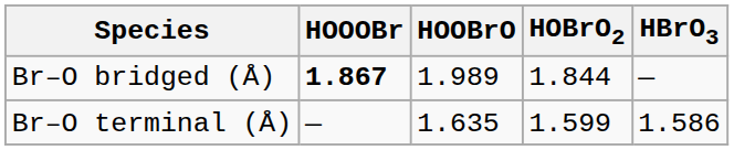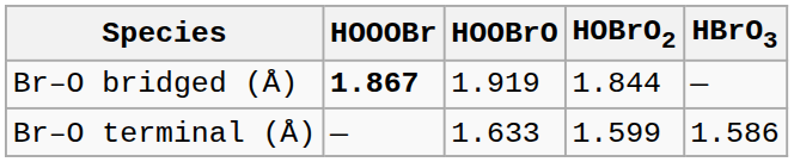 <table class="wikitable">
 <tr>
 <th>Species</th>
 <th>HOOOBr</th>
 <th>HOOBrO</th>
 <th>HOBrO<sub>2</sub></th>
 <th>HBrO<sub>3</sub></th>
 </tr>
 <tr>
 <td>Br–O bridged (Å)</td>
 <td><strong>1.867</strong></td>
-<td>1.989</td>
+<td>1.919</td>
 <td>1.844</td>
 <td>—</td>
 </tr>
 <tr>
 <td>Br–O terminal (Å)</td>
 <td>—</td>
-<td>1.635</td>
+<td>1.633</td>
 <td>1.599</td>
 <td>1.586</td>
 </tr>
 </table>
